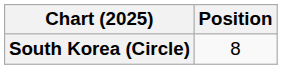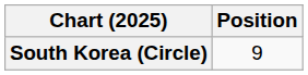 <table class="wikitable plainrowheaders" style="text-align:center">
 <tr>
 <th scope="col">Chart (2025)</th>
 <th scope="col">Position</th>
 </tr>
 <tr>
 <th scope="row">South Korea (Circle)</th>
-<td>8</td>
+<td>9</td>
 </tr>
 </table>
